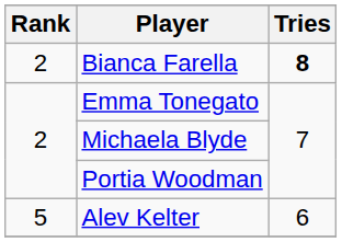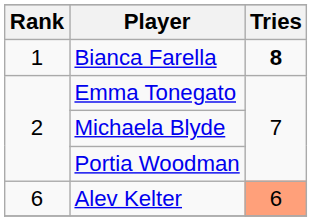 <table class="wikitable sortable">
 <tr>
 </tr>
 <tr>
 <th>Rank</th>
 <th>Player</th>
 <th>Tries</th>
 </tr>
 <tr>
-<td align=center>2</td>
+<td align=center>1</td>
 <td> <a href='#'>Bianca Farella</a></td>
 <td align=center><strong>8</strong></td>
 </tr>
 <tr>
 <td align=center rowspan=3>2</td>
 <td> <a href='#'>Emma Tonegato</a></td>
 <td align=center rowspan=3>7</td>
 </tr>
 <tr>
 <td> <a href='#'>Michaela Blyde</a></td>
 </tr>
 <tr>
 <td> <a href='#'>Portia Woodman</a></td>
 </tr>
 <tr>
-<td align=center>5</td>
+<td align=center>6</td>
 <td> <a href='#'>Alev Kelter</a></td>
-<td align=center>6</td>
+<td align=center style="background: lightsalmon;">6</td>
 </tr>
 <tr>
 </tr>
 </table>
